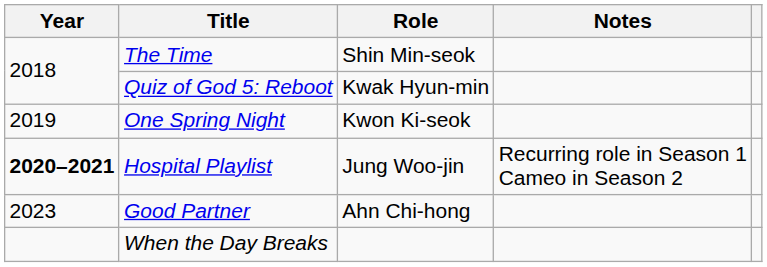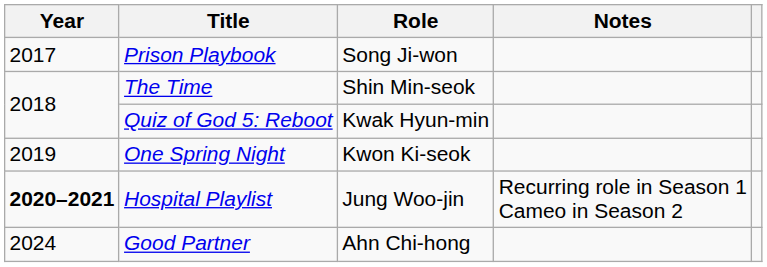 <table class="wikitable sortable">
 <tr>
 <th>Year</th>
 <th>Title</th>
 <th>Role</th>
 <th>Notes</th>
 <th class="unsortable"></th>
+</tr>
+<tr>
+<td>2017</td>
+<td><em><a href='#'>Prison Playbook</a></em></td>
+<td>Song Ji-won</td>
+<td></td>
+<td></td>
 </tr>
 <tr>
 <td rowspan=2>2018</td>
 <td><em><a href='#'>The Time</a></em></td>
 <td>Shin Min-seok</td>
 <td></td>
 <td></td>
 </tr>
 <tr>
 <td><em><a href='#'>Quiz of God 5: Reboot</a></em></td>
 <td>Kwak Hyun-min</td>
 <td></td>
 <td></td>
 </tr>
 <tr>
 <td>2019</td>
 <td><em><a href='#'>One Spring Night</a></em></td>
 <td>Kwon Ki-seok</td>
 <td></td>
 <td></td>
 </tr>
 <tr>
 <td><strong>2020–2021</strong></td>
 <td><em><a href='#'>Hospital Playlist</a></em></td>
 <td>Jung Woo-jin</td>
 <td>Recurring role in Season 1<br>Cameo in Season 2</td>
 <td></td>
 </tr>
 <tr>
-<td>2023</td>
+<td>2024</td>
 <td><em><a href='#'>Good Partner</a></em></td>
 <td>Ahn Chi-hong</td>
 <td></td>
 <td></td>
 </tr>
-<tr>
-<td></td>
-<td><em>When the Day Breaks</em></td>
-<td></td>
-<td></td>
-<td></td>
-</tr>
 </table>
